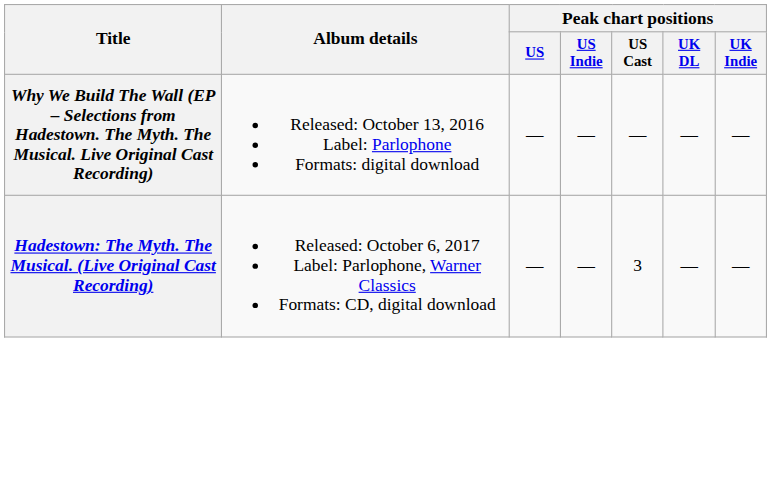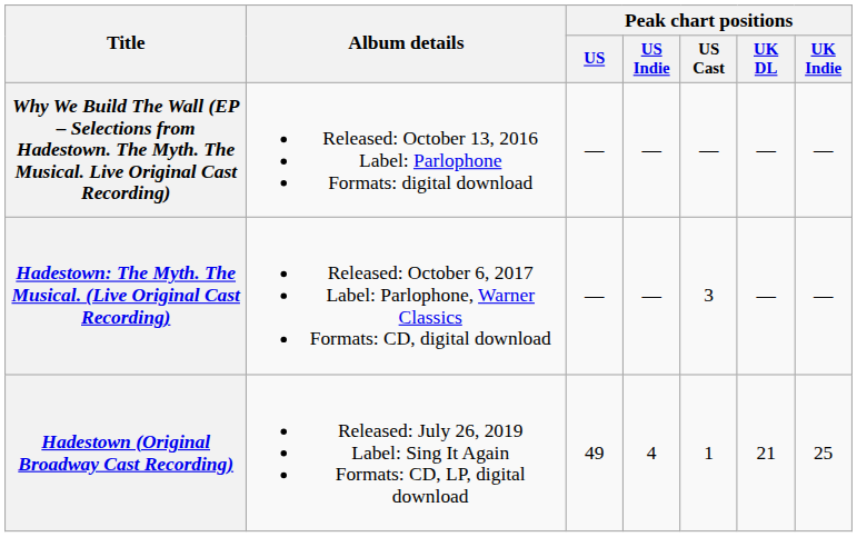 <table class="wikitable plainrowheaders" style="text-align:center;" border="1">
 <tr>
 <th scope="col" rowspan="2" style="width:12em;">Title</th>
 <th scope="col" rowspan="2" style="width:16em;">Album details</th>
 <th scope="col" colspan="5">Peak chart positions</th>
 </tr>
 <tr>
 <th scope="col" style="width:3em;font-size:85%;"><a href='#'>US</a></th>
 <th scope="col" style="width:3em;font-size:85%;"><a href='#'>US<br>Indie</a><br></th>
 <th scope="col" style="width:3em;font-size:85%;">US<br>Cast<br></th>
 <th scope="col" style="width:3em;font-size:85%;"><a href='#'>UK<br>DL</a><br></th>
 <th scope="col" style="width:3em;font-size:85%;"><a href='#'>UK<br>Indie</a><br></th>
 </tr>
 <tr>
 <th scope="row"><em>Why We Build The Wall (EP – Selections from Hadestown. The Myth. The Musical. Live Original Cast Recording)</em></th>
 <td><br><ul><li>Released: October 13, 2016</li><li>Label: <a href='#'>Parlophone</a></li><li>Formats: digital download</li></ul></td>
 <td>—</td>
 <td>—</td>
 <td>—</td>
 <td>—</td>
 <td>—</td>
 </tr>
 <tr>
 <th scope="row"><em><a href='#'>Hadestown: The Myth. The Musical. (Live Original Cast Recording)</a></em></th>
 <td><br><ul><li>Released: October 6, 2017</li><li>Label: Parlophone, <a href='#'>Warner Classics</a></li><li>Formats: CD, digital download</li></ul></td>
 <td>—</td>
 <td>—</td>
 <td>3</td>
 <td>—</td>
 <td>—</td>
 </tr>
+<tr>
+<th scope="row"><em><a href='#'>Hadestown (Original Broadway Cast Recording)</a></em></th>
+<td><br><ul><li>Released: July 26, 2019</li><li>Label: Sing It Again</li><li>Formats: CD, LP, digital download</li></ul></td>
+<td>49</td>
+<td>4</td>
+<td>1</td>
+<td>21</td>
+<td>25</td>
+</tr>
 </table>
